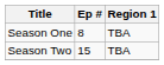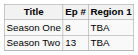 <table class="wikitable">
 <tr>
 <th>Title</th>
 <th>Ep #</th>
 <th>Region 1</th>
 </tr>
 <tr>
 <td>Season One</td>
 <td>8</td>
 <td>TBA</td>
 </tr>
 <tr>
 <td>Season Two</td>
-<td>15</td>
+<td>13</td>
 <td>TBA</td>
 </tr>
 <tr>
 </tr>
 </table>
